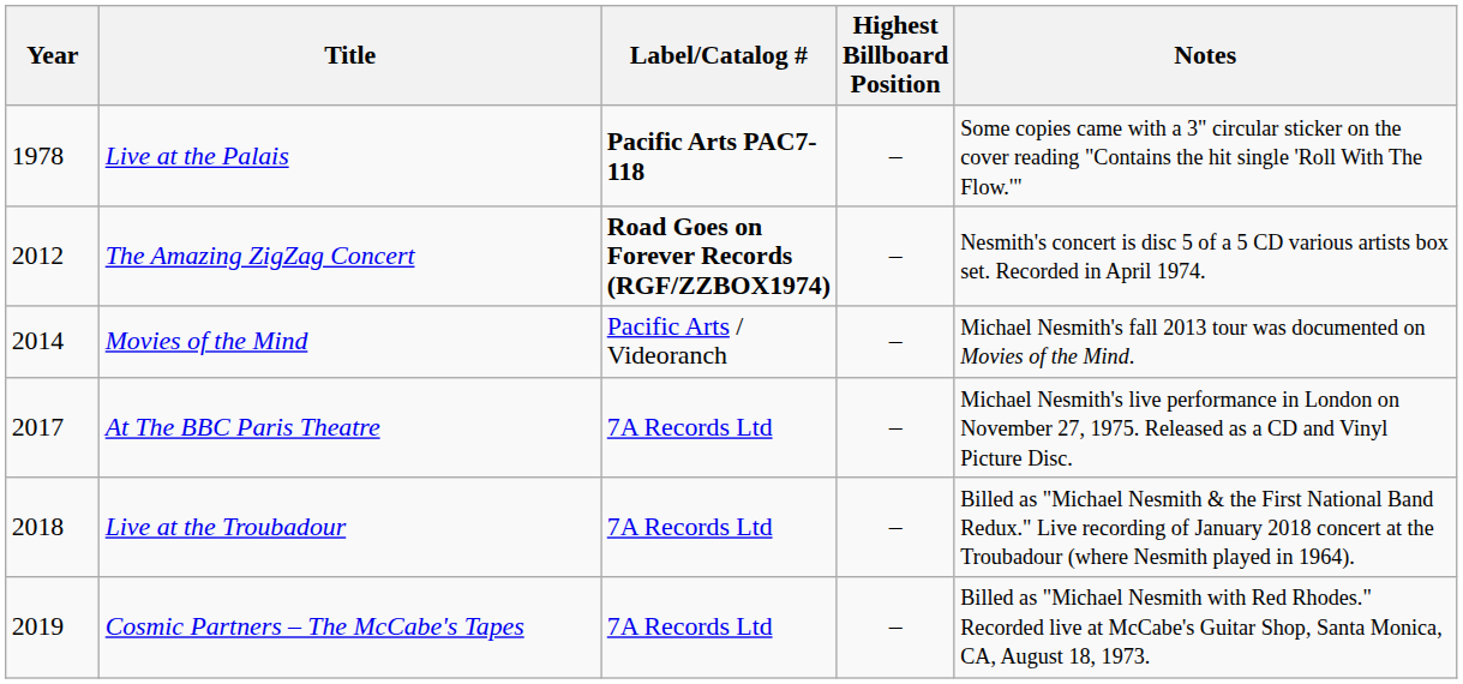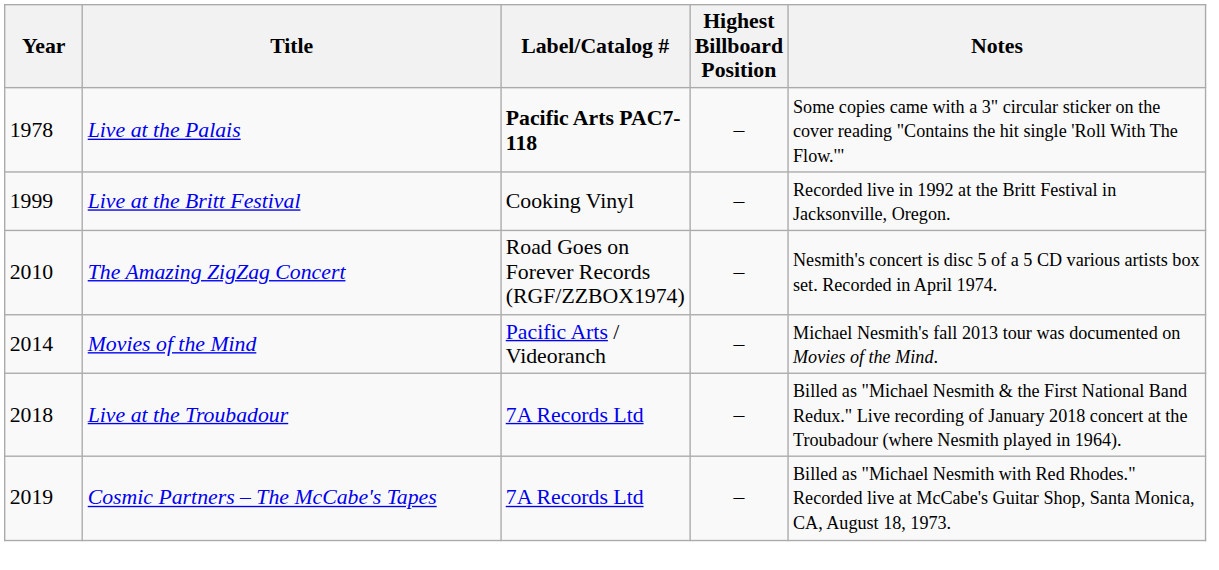 <table class="wikitable">
 <tr>
 <th width="50">Year</th>
 <th style="width:300px;">Title</th>
 <th style="width:120px;">Label/Catalog #</th>
 <th width="20">Highest Billboard Position</th>
 <th style="width:300px;">Notes</th>
 </tr>
 <tr>
 <td>1978</td>
 <td><em><a href='#'>Live at the Palais</a></em></td>
 <td><strong>Pacific Arts PAC7-118</strong></td>
 <td style="text-align:center;">–</td>
 <td><small>Some copies came with a 3" circular sticker on the cover reading "Contains the hit single 'Roll With The Flow.'"</small></td>
 </tr>
 <tr>
-<td>2012</td>
+<td>1999</td>
+<td><em><a href='#'>Live at the Britt Festival</a></em></td>
+<td>Cooking Vinyl</td>
+<td style="text-align:center;">–</td>
+<td><small>Recorded live in 1992 at the Britt Festival in Jacksonville, Oregon.</small></td>
+</tr>
+<tr>
+<td>2010</td>
 <td><em><a href='#'>The Amazing ZigZag Concert</a></em></td>
-<td><strong>Road Goes on Forever Records (RGF/ZZBOX1974)</strong></td>
+<td>Road Goes on Forever Records (RGF/ZZBOX1974)</td>
 <td style="text-align:center;">–</td>
 <td><small>Nesmith's concert is disc 5 of a 5 CD various artists box set. Recorded in April 1974.</small></td>
 </tr>
 <tr>
 <td>2014</td>
 <td><em><a href='#'>Movies of the Mind</a></em></td>
 <td><a href='#'>Pacific Arts</a> / Videoranch</td>
 <td style="text-align:center;">–</td>
 <td><small>Michael Nesmith's fall 2013 tour was documented on <em>Movies of the Mind</em>.</small></td>
-</tr>
-<tr>
-<td>2017</td>
-<td><em><a href='#'>At The BBC Paris Theatre</a></em></td>
-<td><a href='#'>7A Records Ltd</a></td>
-<td style="text-align:center;">–</td>
-<td><small>Michael Nesmith's live performance in London on November 27, 1975. Released as a CD and Vinyl Picture Disc.</small></td>
 </tr>
 <tr>
 <td>2018</td>
 <td><em><a href='#'>Live at the Troubadour</a></em></td>
 <td><a href='#'>7A Records Ltd</a></td>
 <td style="text-align:center;">–</td>
 <td><small>Billed as "Michael Nesmith & the First National Band Redux." Live recording of January 2018 concert at the Troubadour (where Nesmith played in 1964).</small></td>
 </tr>
 <tr>
 <td>2019</td>
 <td><em><a href='#'>Cosmic Partners – The McCabe's Tapes</a></em></td>
 <td><a href='#'>7A Records Ltd</a></td>
 <td style="text-align:center;">–</td>
 <td><small>Billed as "Michael Nesmith with Red Rhodes." Recorded live at McCabe's Guitar Shop, Santa Monica, CA, August 18, 1973.</small></td>
 </tr>
 </table>
